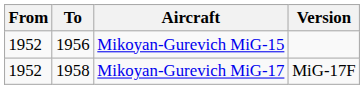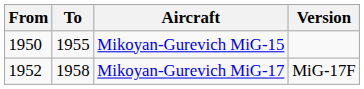 <table class="wikitable">
 <tr>
 <th>From</th>
 <th>To</th>
 <th>Aircraft</th>
 <th>Version</th>
 </tr>
 <tr>
-<td>1952</td>
-<td>1956</td>
+<td>1950</td>
+<td>1955</td>
 <td><a href='#'>Mikoyan-Gurevich MiG-15</a></td>
 <td></td>
 </tr>
 <tr>
 <td>1952</td>
 <td>1958</td>
 <td><a href='#'>Mikoyan-Gurevich MiG-17</a></td>
 <td>MiG-17F</td>
 </tr>
 </table>
